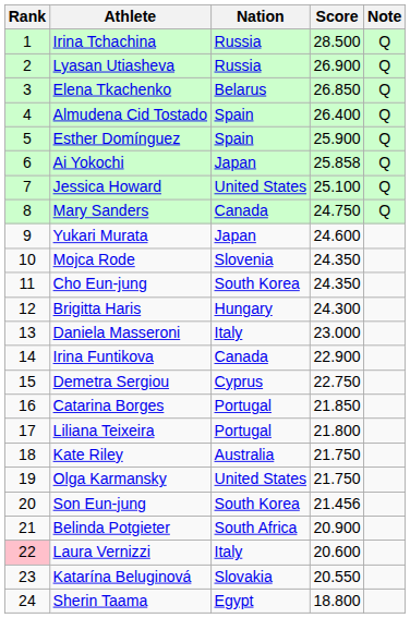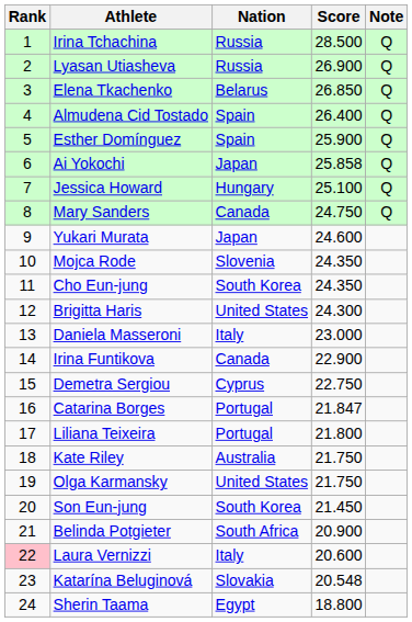 <table class="wikitable sortable" style="text-align:center">
 <tr>
 <th>Rank</th>
 <th>Athlete</th>
 <th>Nation</th>
 <th>Score</th>
 <th>Note</th>
 </tr>
 <tr bgcolor=ccffcc>
 <td>1</td>
 <td align=left><a href='#'>Irina Tchachina</a></td>
 <td align=left> <a href='#'>Russia</a></td>
 <td>28.500</td>
 <td>Q</td>
 </tr>
 <tr bgcolor=ccffcc>
 <td>2</td>
 <td align=left><a href='#'>Lyasan Utiasheva</a></td>
 <td align=left> <a href='#'>Russia</a></td>
 <td>26.900</td>
 <td>Q</td>
 </tr>
 <tr bgcolor=ccffcc>
 <td>3</td>
 <td align=left><a href='#'>Elena Tkachenko</a></td>
 <td align=left> <a href='#'>Belarus</a></td>
 <td>26.850</td>
 <td>Q</td>
 </tr>
 <tr bgcolor=ccffcc>
 <td>4</td>
 <td align=left><a href='#'>Almudena Cid Tostado</a></td>
 <td align=left> <a href='#'>Spain</a></td>
 <td>26.400</td>
 <td>Q</td>
 </tr>
 <tr bgcolor=ccffcc>
 <td>5</td>
 <td align=left><a href='#'>Esther Domínguez</a></td>
 <td align=left> <a href='#'>Spain</a></td>
 <td>25.900</td>
 <td>Q</td>
 </tr>
 <tr bgcolor=ccffcc>
 <td>6</td>
 <td align=left><a href='#'>Ai Yokochi</a></td>
 <td align=left> <a href='#'>Japan</a></td>
 <td>25.858</td>
 <td>Q</td>
 </tr>
 <tr bgcolor=ccffcc>
 <td>7</td>
 <td align=left><a href='#'>Jessica Howard</a></td>
-<td align=left> <a href='#'>United States</a></td>
+<td align=left> <a href='#'>Hungary</a></td>
 <td>25.100</td>
 <td>Q</td>
 </tr>
 <tr bgcolor=ccffcc>
 <td>8</td>
 <td align=left><a href='#'>Mary Sanders</a></td>
 <td align=left> <a href='#'>Canada</a></td>
 <td>24.750</td>
 <td>Q</td>
 </tr>
 <tr>
 <td>9</td>
 <td align=left><a href='#'>Yukari Murata</a></td>
 <td align=left> <a href='#'>Japan</a></td>
 <td>24.600</td>
 <td></td>
 </tr>
 <tr>
 <td>10</td>
 <td align=left><a href='#'>Mojca Rode</a></td>
 <td align=left> <a href='#'>Slovenia</a></td>
 <td>24.350</td>
 <td></td>
 </tr>
 <tr>
 <td>11</td>
 <td align=left><a href='#'>Cho Eun-jung</a></td>
 <td align=left> <a href='#'>South Korea</a></td>
 <td>24.350</td>
 <td></td>
 </tr>
 <tr>
 <td>12</td>
 <td align=left><a href='#'>Brigitta Haris</a></td>
-<td align=left> <a href='#'>Hungary</a></td>
+<td align=left> <a href='#'>United States</a></td>
 <td>24.300</td>
 <td></td>
 </tr>
 <tr>
 <td>13</td>
 <td align=left><a href='#'>Daniela Masseroni</a></td>
 <td align=left> <a href='#'>Italy</a></td>
 <td>23.000</td>
 <td></td>
 </tr>
 <tr>
 <td>14</td>
 <td align=left><a href='#'>Irina Funtikova</a></td>
 <td align=left> <a href='#'>Canada</a></td>
 <td>22.900</td>
 <td></td>
 </tr>
 <tr>
 <td>15</td>
 <td align=left><a href='#'>Demetra Sergiou</a></td>
 <td align=left> <a href='#'>Cyprus</a></td>
 <td>22.750</td>
 <td></td>
 </tr>
 <tr>
 <td>16</td>
 <td align=left><a href='#'>Catarina Borges</a></td>
 <td align=left> <a href='#'>Portugal</a></td>
-<td>21.850</td>
+<td>21.847</td>
 <td></td>
 </tr>
 <tr>
 <td>17</td>
 <td align=left><a href='#'>Liliana Teixeira</a></td>
 <td align=left> <a href='#'>Portugal</a></td>
 <td>21.800</td>
 <td></td>
 </tr>
 <tr>
 <td>18</td>
 <td align=left><a href='#'>Kate Riley</a></td>
 <td align=left> <a href='#'>Australia</a></td>
 <td>21.750</td>
 <td></td>
 </tr>
 <tr>
 <td>19</td>
 <td align=left><a href='#'>Olga Karmansky</a></td>
 <td align=left> <a href='#'>United States</a></td>
 <td>21.750</td>
 <td></td>
 </tr>
 <tr>
 <td>20</td>
 <td align=left><a href='#'>Son Eun-jung</a></td>
 <td align=left> <a href='#'>South Korea</a></td>
-<td>21.456</td>
+<td>21.450</td>
 <td></td>
 </tr>
 <tr>
 <td>21</td>
 <td align=left><a href='#'>Belinda Potgieter</a></td>
 <td align=left> <a href='#'>South Africa</a></td>
 <td>20.900</td>
 <td></td>
 </tr>
 <tr>
 <td style="background: pink;">22</td>
 <td align=left><a href='#'>Laura Vernizzi</a></td>
 <td align=left> <a href='#'>Italy</a></td>
 <td>20.600</td>
 <td></td>
 </tr>
 <tr>
 <td>23</td>
 <td align=left><a href='#'>Katarína Beluginová</a></td>
 <td align=left> <a href='#'>Slovakia</a></td>
-<td>20.550</td>
+<td>20.548</td>
 <td></td>
 </tr>
 <tr>
 <td>24</td>
 <td align=left><a href='#'>Sherin Taama</a></td>
 <td align=left> <a href='#'>Egypt</a></td>
 <td>18.800</td>
 <td></td>
 </tr>
 </table>
